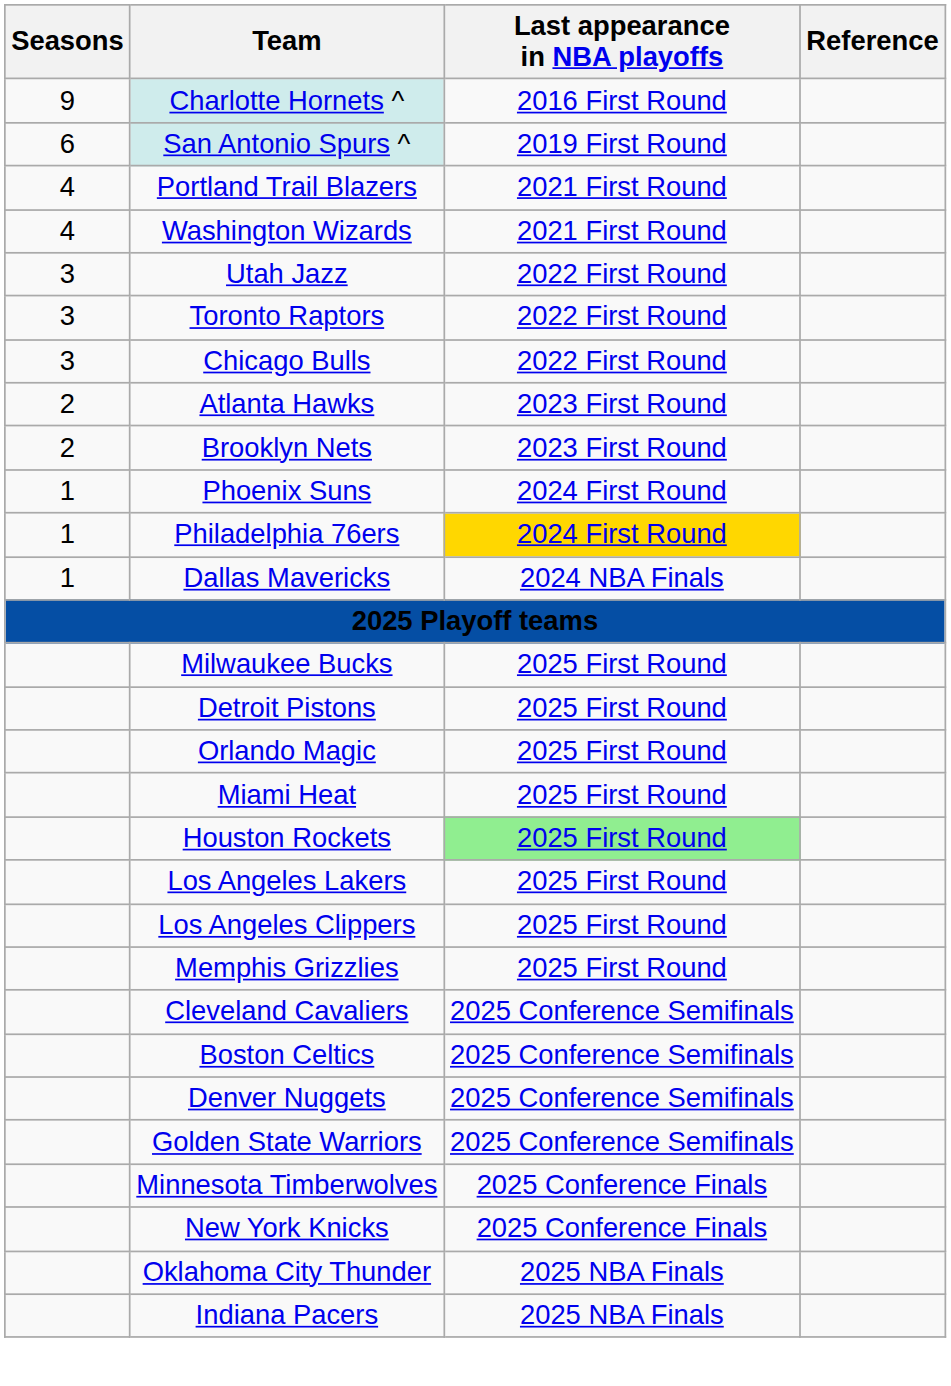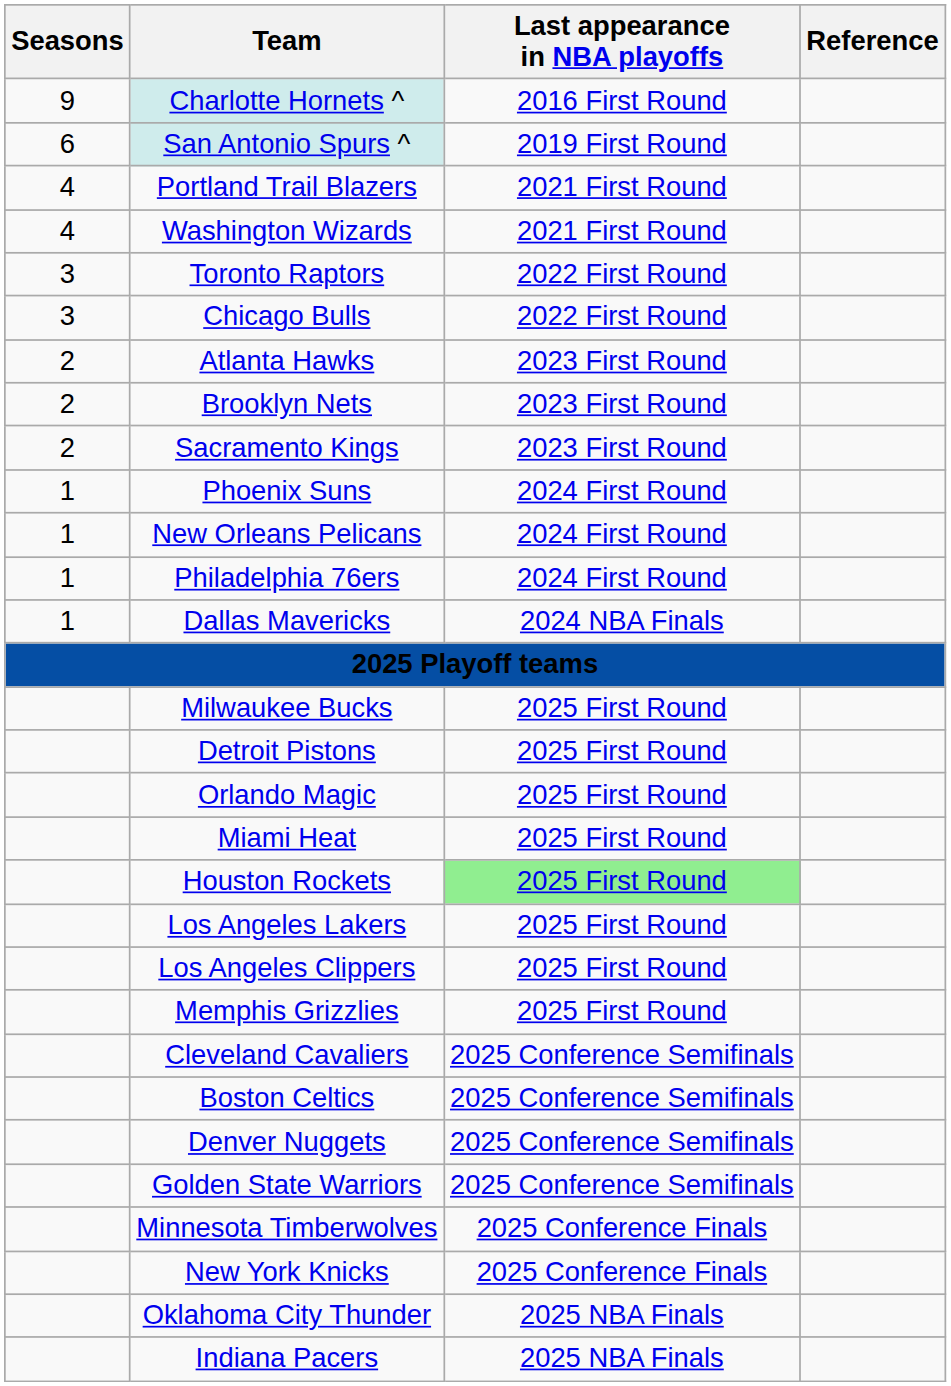 <table class="wikitable" style="text-align:center">
 <tr>
 <th>Seasons</th>
 <th>Team</th>
 <th>Last appearance<br>in <a href='#'>NBA playoffs</a></th>
 <th class="unsortable">Reference</th>
 </tr>
 <tr>
 <td>9</td>
 <td style="background-color:#CFECEC"><a href='#'>Charlotte Hornets</a> ^</td>
 <td><a href='#'>2016 First Round</a></td>
 <td></td>
 </tr>
 <tr>
 <td>6</td>
 <td style="background-color:#CFECEC "><a href='#'>San Antonio Spurs</a> ^</td>
 <td><a href='#'>2019 First Round</a></td>
 <td></td>
 </tr>
 <tr>
 <td>4</td>
 <td><a href='#'>Portland Trail Blazers</a></td>
 <td><a href='#'>2021 First Round</a></td>
 <td></td>
 </tr>
 <tr>
 <td>4</td>
 <td><a href='#'>Washington Wizards</a></td>
 <td><a href='#'>2021 First Round</a></td>
 <td></td>
 </tr>
 <tr>
 <td>3</td>
-<td><a href='#'>Utah Jazz</a></td>
-<td><a href='#'>2022 First Round</a></td>
-<td></td>
-</tr>
-<tr>
-<td>3</td>
 <td><a href='#'>Toronto Raptors</a></td>
 <td><a href='#'>2022 First Round</a></td>
 <td></td>
 </tr>
 <tr>
 <td>3</td>
 <td><a href='#'>Chicago Bulls</a></td>
 <td><a href='#'>2022 First Round</a></td>
 <td></td>
 </tr>
 <tr>
 <td>2</td>
 <td><a href='#'>Atlanta Hawks</a></td>
 <td><a href='#'>2023 First Round</a></td>
 <td></td>
 </tr>
 <tr>
 <td>2</td>
 <td><a href='#'>Brooklyn Nets</a></td>
 <td><a href='#'>2023 First Round</a></td>
 <td></td>
 </tr>
 <tr>
+<td>2</td>
+<td><a href='#'>Sacramento Kings</a></td>
+<td><a href='#'>2023 First Round</a></td>
+<td></td>
+</tr>
+<tr>
 <td>1</td>
 <td><a href='#'>Phoenix Suns</a></td>
 <td><a href='#'>2024 First Round</a></td>
 <td></td>
 </tr>
 <tr>
 <td>1</td>
+<td><a href='#'>New Orleans Pelicans</a></td>
+<td><a href='#'>2024 First Round</a></td>
+<td></td>
+</tr>
+<tr>
+<td>1</td>
 <td><a href='#'>Philadelphia 76ers</a></td>
-<td style="background: gold;"><a href='#'>2024 First Round</a></td>
+<td><a href='#'>2024 First Round</a></td>
 <td></td>
 </tr>
 <tr>
 <td>1</td>
 <td><a href='#'>Dallas Mavericks</a></td>
 <td><a href='#'>2024 NBA Finals</a></td>
 <td></td>
 </tr>
 <tr>
 <td colspan="4" align="center" bgcolor="#054ea4"><span><strong>2025 Playoff teams</strong></span></td>
 </tr>
 <tr>
 <td></td>
 <td><a href='#'>Milwaukee Bucks</a></td>
 <td><a href='#'>2025 First Round</a></td>
 <td></td>
 </tr>
 <tr>
 <td></td>
 <td><a href='#'>Detroit Pistons</a></td>
 <td><a href='#'>2025 First Round</a></td>
 <td></td>
 </tr>
 <tr>
 <td></td>
 <td><a href='#'>Orlando Magic</a></td>
 <td><a href='#'>2025 First Round</a></td>
 <td></td>
 </tr>
 <tr>
 <td></td>
 <td><a href='#'>Miami Heat</a></td>
 <td><a href='#'>2025 First Round</a></td>
 <td></td>
 </tr>
 <tr>
 <td></td>
 <td><a href='#'>Houston Rockets</a></td>
 <td style="background: lightgreen;"><a href='#'>2025 First Round</a></td>
 <td></td>
 </tr>
 <tr>
 <td></td>
 <td><a href='#'>Los Angeles Lakers</a></td>
 <td><a href='#'>2025 First Round</a></td>
 <td></td>
 </tr>
 <tr>
 <td></td>
 <td><a href='#'>Los Angeles Clippers</a></td>
 <td><a href='#'>2025 First Round</a></td>
 <td></td>
 </tr>
 <tr>
 <td></td>
 <td><a href='#'>Memphis Grizzlies</a></td>
 <td><a href='#'>2025 First Round</a></td>
 <td></td>
 </tr>
 <tr>
 <td></td>
 <td><a href='#'>Cleveland Cavaliers</a></td>
 <td><a href='#'>2025 Conference Semifinals</a></td>
 <td></td>
 </tr>
 <tr>
 <td></td>
 <td><a href='#'>Boston Celtics</a></td>
 <td><a href='#'>2025 Conference Semifinals</a></td>
 <td></td>
 </tr>
 <tr>
 <td></td>
 <td><a href='#'>Denver Nuggets</a></td>
 <td><a href='#'>2025 Conference Semifinals</a></td>
 <td></td>
 </tr>
 <tr>
 <td></td>
 <td><a href='#'>Golden State Warriors</a></td>
 <td><a href='#'>2025 Conference Semifinals</a></td>
 <td></td>
 </tr>
 <tr>
 <td></td>
 <td><a href='#'>Minnesota Timberwolves</a></td>
 <td><a href='#'>2025 Conference Finals</a></td>
 <td></td>
 </tr>
 <tr>
 <td></td>
 <td><a href='#'>New York Knicks</a></td>
 <td><a href='#'>2025 Conference Finals</a></td>
 <td></td>
 </tr>
 <tr>
 <td></td>
 <td><a href='#'>Oklahoma City Thunder</a></td>
 <td><a href='#'>2025 NBA Finals</a></td>
 <td></td>
 </tr>
 <tr>
 <td></td>
 <td><a href='#'>Indiana Pacers</a></td>
 <td><a href='#'>2025 NBA Finals</a></td>
 <td></td>
 </tr>
 </table>
